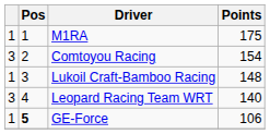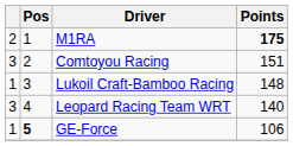 <table class="wikitable" style="font-size: 95%;">
 <tr>
 <th></th>
 <th>Pos</th>
 <th>Driver</th>
 <th>Points</th>
 </tr>
 <tr>
-<td align="left"> 1</td>
+<td align="left"> 2</td>
 <td>1</td>
 <td> <a href='#'>M1RA</a></td>
-<td align="right">175</td>
+<td align="right"><strong>175</strong></td>
 </tr>
 <tr>
 <td align="left"> 3</td>
 <td>2</td>
 <td> <a href='#'>Comtoyou Racing</a></td>
-<td align="right">154</td>
+<td align="right">151</td>
 </tr>
 <tr>
 <td align="left"> 1</td>
 <td>3</td>
 <td> <a href='#'>Lukoil Craft-Bamboo Racing</a></td>
 <td align="right">148</td>
 </tr>
 <tr>
 <td align="left"> 3</td>
 <td>4</td>
 <td> <a href='#'>Leopard Racing Team WRT</a></td>
 <td align="right">140</td>
 </tr>
 <tr>
 <td align="left"> 1</td>
 <td><strong>5</strong></td>
 <td> <a href='#'>GE-Force</a></td>
 <td align="right">106</td>
 </tr>
 <tr>
 </tr>
 </table>
